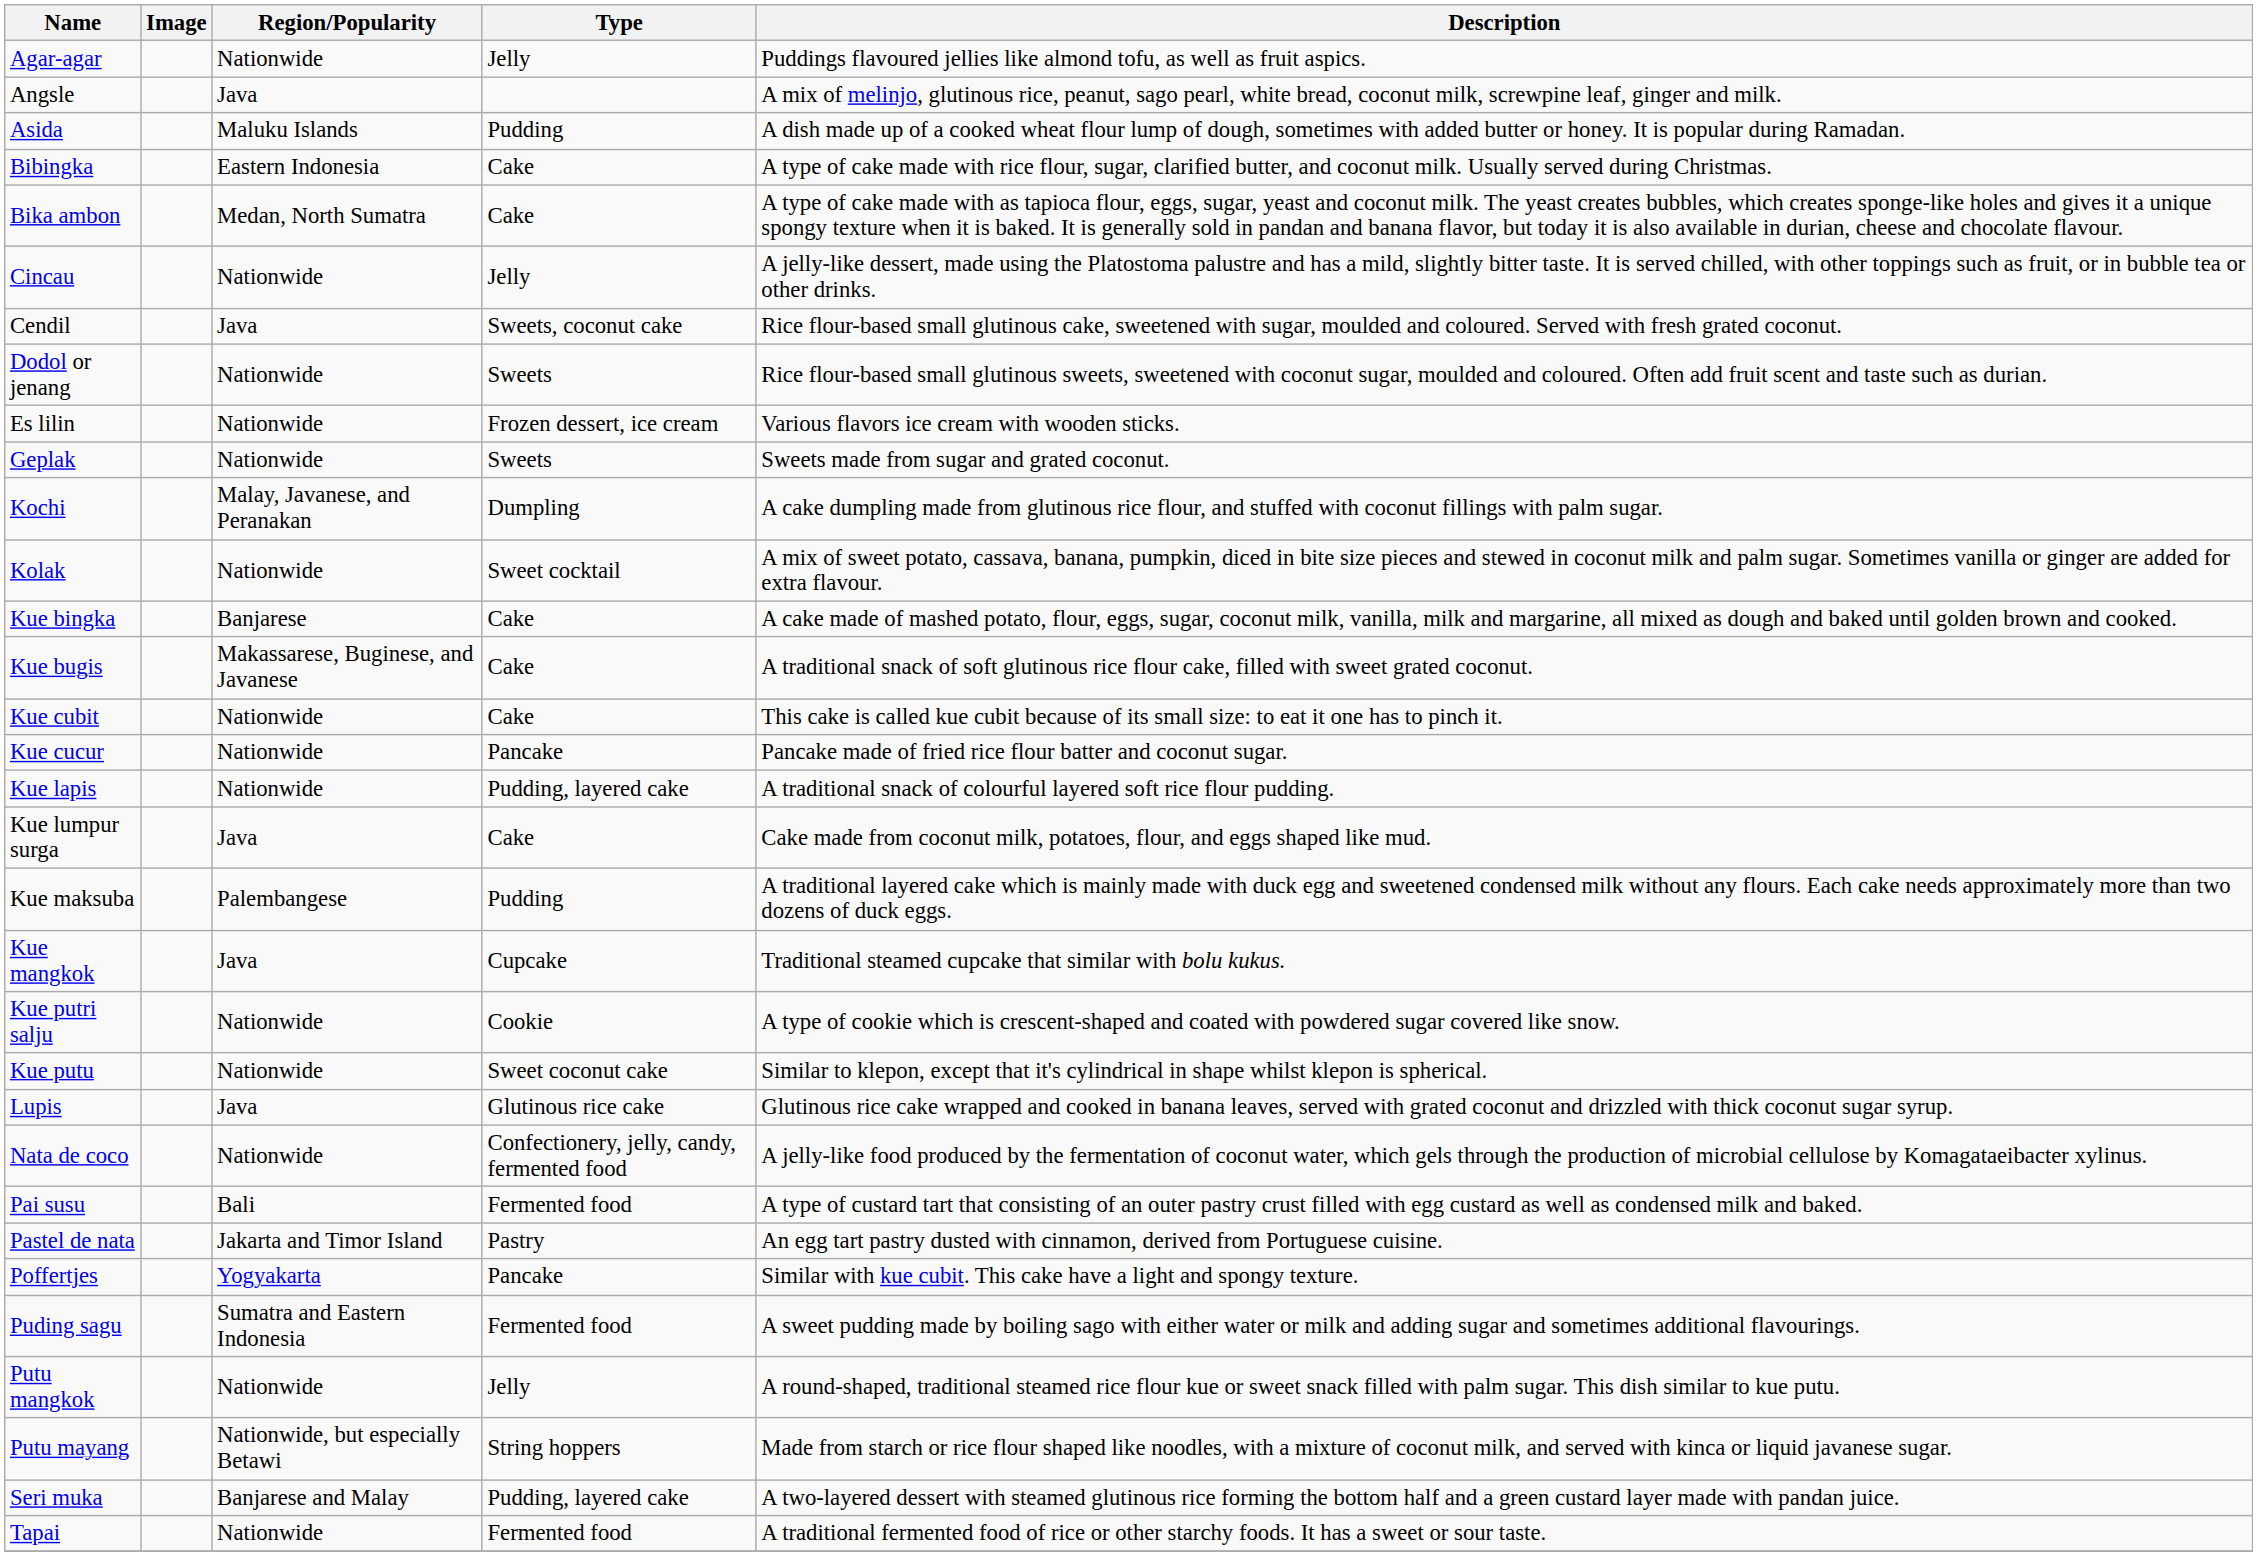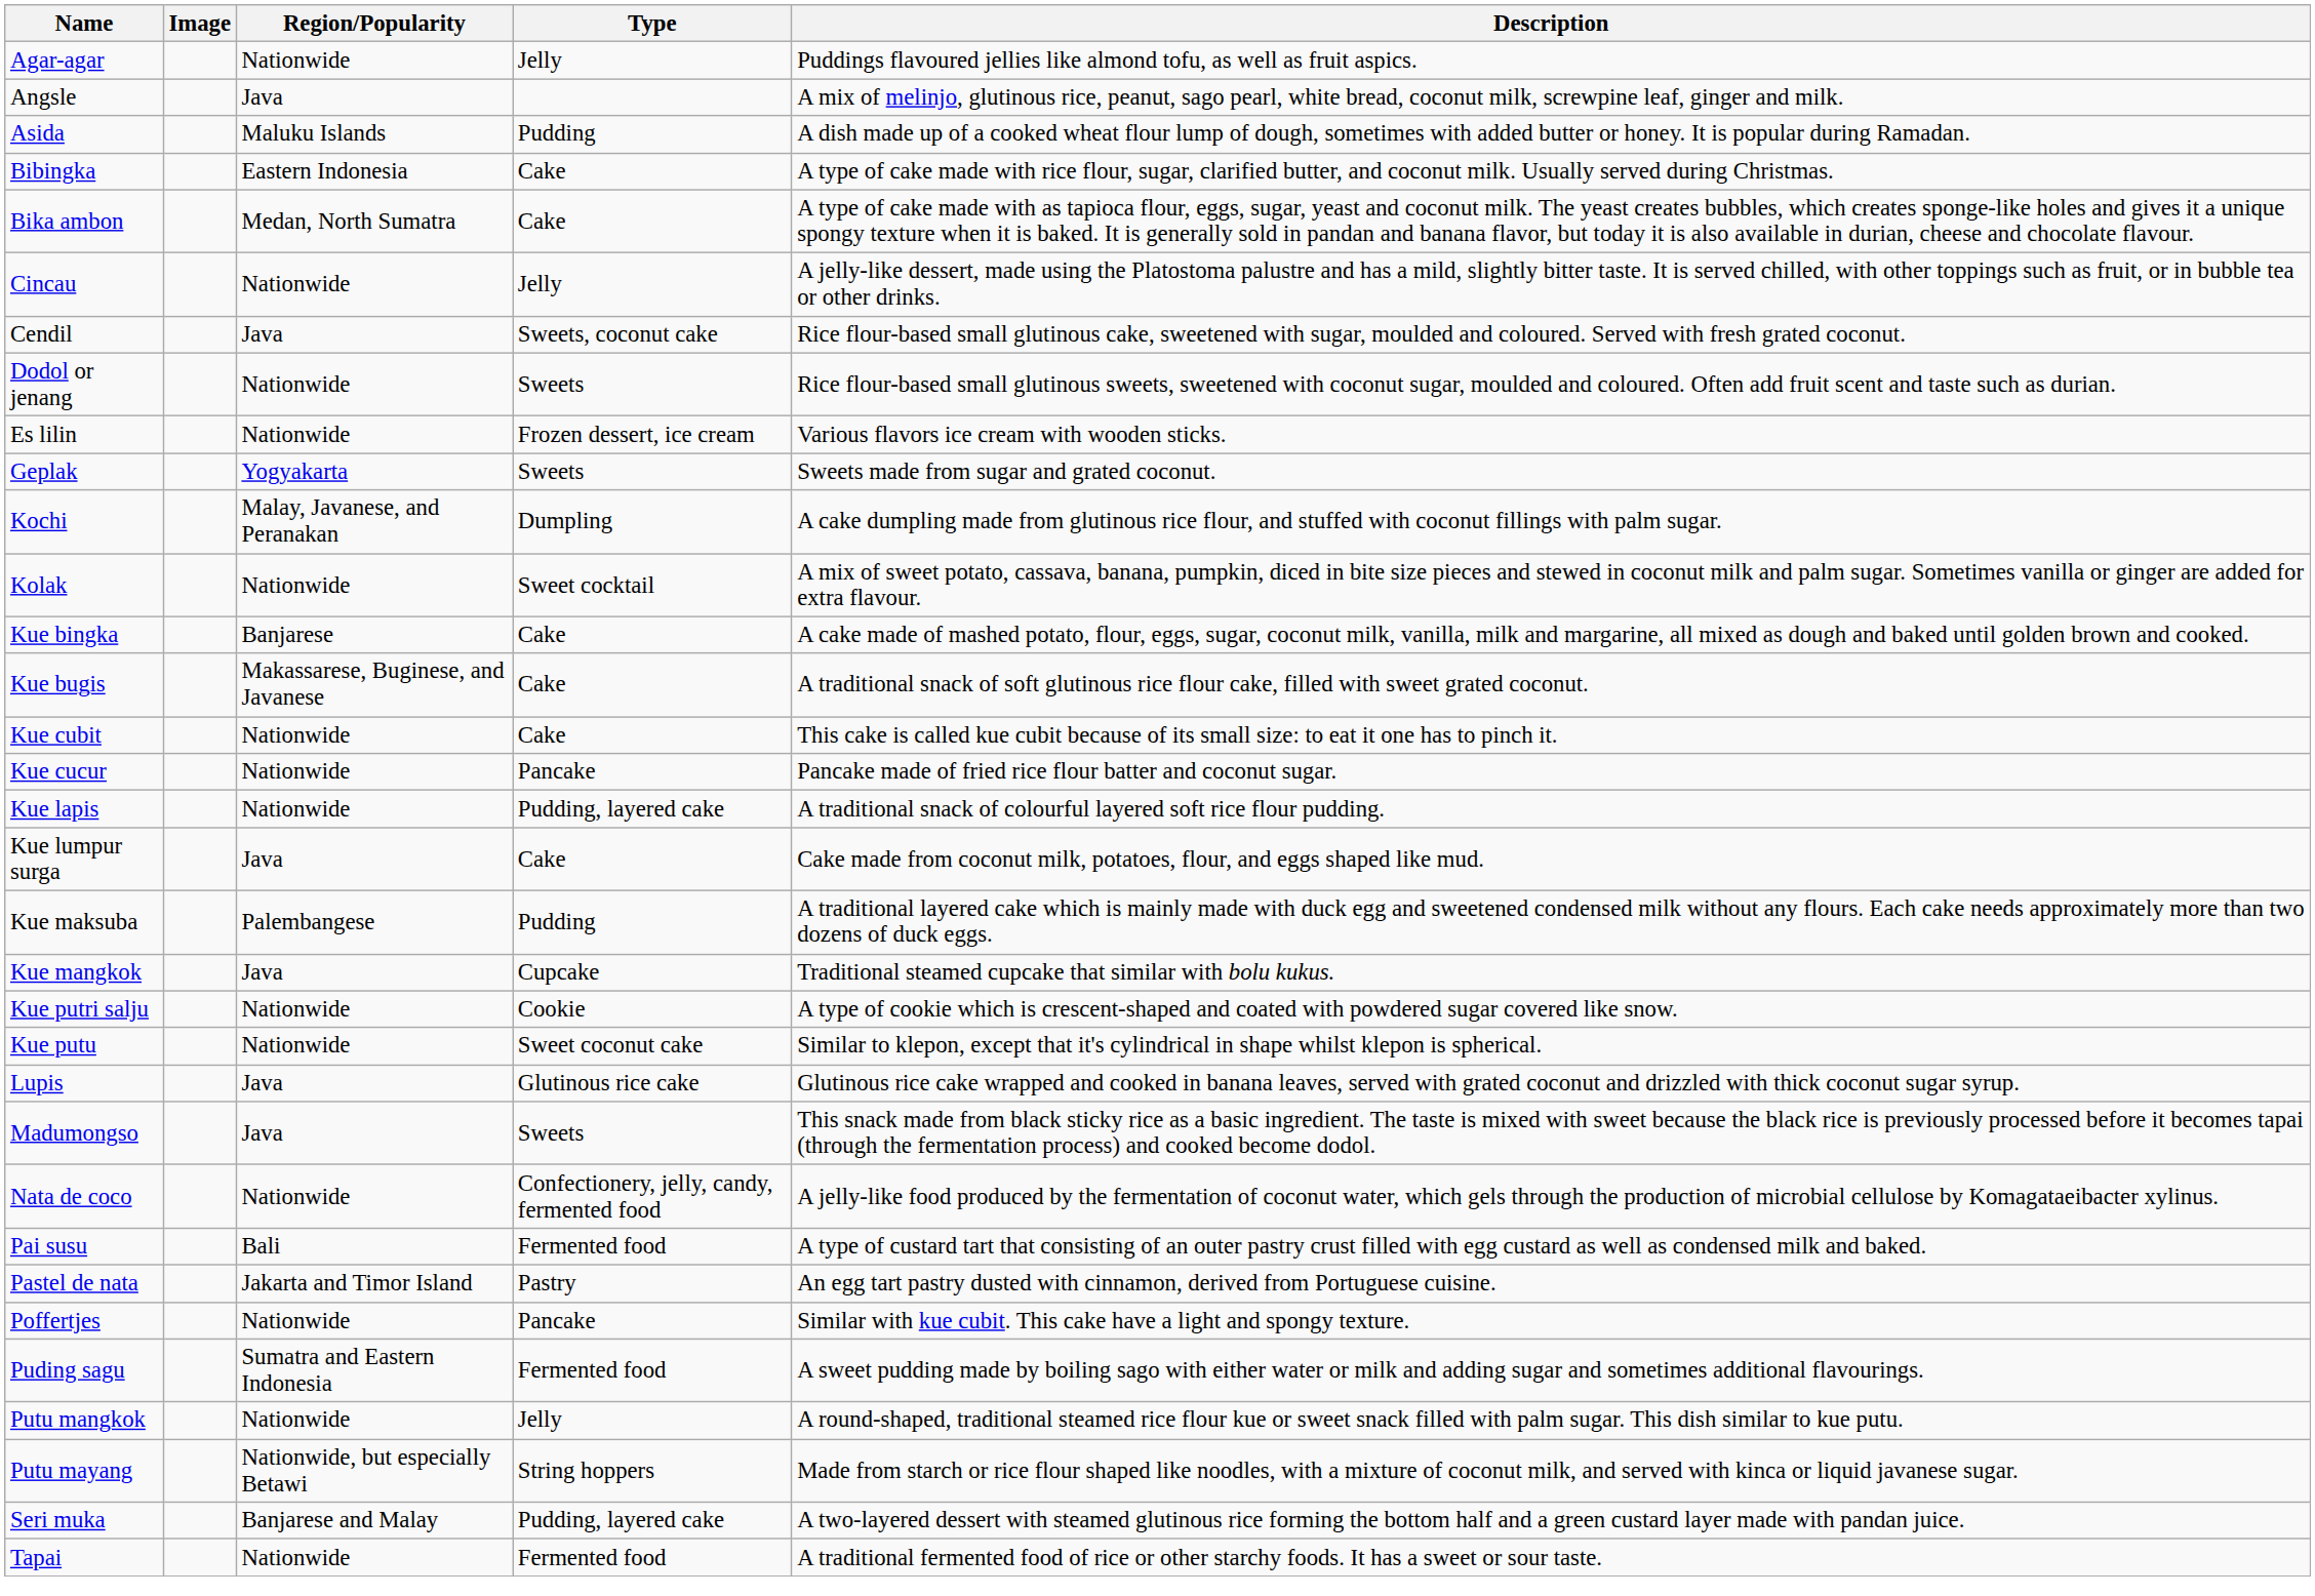 <table class="wikitable sortable sticky-header" width="100%">
 <tr>
 <th>Name</th>
 <th>Image</th>
 <th>Region/Popularity</th>
 <th>Type</th>
 <th>Description</th>
 </tr>
 <tr>
 <td><a href='#'>Agar-agar</a></td>
 <td></td>
 <td>Nationwide</td>
 <td>Jelly</td>
 <td>Puddings flavoured jellies like almond tofu, as well as fruit aspics.</td>
 </tr>
 <tr>
 <td>Angsle</td>
 <td></td>
 <td>Java</td>
 <td></td>
 <td>A mix of <a href='#'>melinjo</a>, glutinous rice, peanut, sago pearl, white bread, coconut milk, screwpine leaf, ginger and milk.</td>
 </tr>
 <tr>
 <td><a href='#'>Asida</a></td>
 <td></td>
 <td>Maluku Islands</td>
 <td>Pudding</td>
 <td>A dish made up of a cooked wheat flour lump of dough, sometimes with added butter or honey. It is popular during Ramadan.</td>
 </tr>
 <tr>
 <td><a href='#'>Bibingka</a></td>
 <td></td>
 <td>Eastern Indonesia</td>
 <td>Cake</td>
 <td>A type of cake made with rice flour, sugar, clarified butter, and coconut milk. Usually served during Christmas.</td>
 </tr>
 <tr>
 <td><a href='#'>Bika ambon</a></td>
 <td></td>
 <td>Medan, North Sumatra</td>
 <td>Cake</td>
 <td>A type of cake made with as tapioca flour, eggs, sugar, yeast and coconut milk. The yeast creates bubbles, which creates sponge-like holes and gives it a unique spongy texture when it is baked. It is generally sold in pandan and banana flavor, but today it is also available in durian, cheese and chocolate flavour.</td>
 </tr>
 <tr>
 <td><a href='#'>Cincau</a></td>
 <td></td>
 <td>Nationwide</td>
 <td>Jelly</td>
 <td>A jelly-like dessert, made using the Platostoma palustre and has a mild, slightly bitter taste. It is served chilled, with other toppings such as fruit, or in bubble tea or other drinks.</td>
 </tr>
 <tr>
 <td>Cendil</td>
 <td></td>
 <td>Java</td>
 <td>Sweets, coconut cake</td>
 <td>Rice flour-based small glutinous cake, sweetened with sugar, moulded and coloured. Served with fresh grated coconut.</td>
 </tr>
 <tr>
 <td><a href='#'>Dodol</a> or jenang</td>
 <td></td>
 <td>Nationwide</td>
 <td>Sweets</td>
 <td>Rice flour-based small glutinous sweets, sweetened with coconut sugar, moulded and coloured. Often add fruit scent and taste such as durian.</td>
 </tr>
 <tr>
 <td>Es lilin</td>
 <td></td>
 <td>Nationwide</td>
 <td>Frozen dessert, ice cream</td>
 <td>Various flavors ice cream with wooden sticks.</td>
 </tr>
 <tr>
 <td><a href='#'>Geplak</a></td>
 <td></td>
-<td>Nationwide</td>
+<td><a href='#'>Yogyakarta</a></td>
 <td>Sweets</td>
 <td>Sweets made from sugar and grated coconut.</td>
 </tr>
 <tr>
 <td><a href='#'>Kochi</a></td>
 <td></td>
 <td>Malay, Javanese, and Peranakan</td>
 <td>Dumpling</td>
 <td>A cake dumpling made from glutinous rice flour, and stuffed with coconut fillings with palm sugar.</td>
 </tr>
 <tr>
 <td><a href='#'>Kolak</a></td>
 <td></td>
 <td>Nationwide</td>
 <td>Sweet cocktail</td>
 <td>A mix of sweet potato, cassava, banana, pumpkin, diced in bite size pieces and stewed in coconut milk and palm sugar. Sometimes vanilla or ginger are added for extra flavour.</td>
 </tr>
 <tr>
 <td><a href='#'>Kue bingka</a></td>
 <td></td>
 <td>Banjarese</td>
 <td>Cake</td>
 <td>A cake made of mashed potato, flour, eggs, sugar, coconut milk, vanilla, milk and margarine, all mixed as dough and baked until golden brown and cooked.</td>
 </tr>
 <tr>
 <td><a href='#'>Kue bugis</a></td>
 <td></td>
 <td>Makassarese, Buginese, and Javanese</td>
 <td>Cake</td>
 <td>A traditional snack of soft glutinous rice flour cake, filled with sweet grated coconut.</td>
 </tr>
 <tr>
 <td><a href='#'>Kue cubit</a></td>
 <td></td>
 <td>Nationwide</td>
 <td>Cake</td>
 <td>This cake is called kue cubit because of its small size: to eat it one has to pinch it.</td>
 </tr>
 <tr>
 <td><a href='#'>Kue cucur</a></td>
 <td></td>
 <td>Nationwide</td>
 <td>Pancake</td>
 <td>Pancake made of fried rice flour batter and coconut sugar.</td>
 </tr>
 <tr>
 <td><a href='#'>Kue lapis</a></td>
 <td></td>
 <td>Nationwide</td>
 <td>Pudding, layered cake</td>
 <td>A traditional snack of colourful layered soft rice flour pudding.</td>
 </tr>
 <tr>
 <td>Kue lumpur surga</td>
 <td></td>
 <td>Java</td>
 <td>Cake</td>
 <td>Cake made from coconut milk, potatoes, flour, and eggs shaped like mud.</td>
 </tr>
 <tr>
 <td>Kue maksuba</td>
 <td></td>
 <td>Palembangese</td>
 <td>Pudding</td>
 <td>A traditional layered cake which is mainly made with duck egg and sweetened condensed milk without any flours. Each cake needs approximately more than two dozens of duck eggs.</td>
 </tr>
 <tr>
 <td><a href='#'>Kue mangkok</a></td>
 <td></td>
 <td>Java</td>
 <td>Cupcake</td>
 <td>Traditional steamed cupcake that similar with <em>bolu kukus.</em></td>
 </tr>
 <tr>
 <td><a href='#'>Kue putri salju</a></td>
 <td></td>
 <td>Nationwide</td>
 <td>Cookie</td>
 <td>A type of cookie which is crescent-shaped and coated with powdered sugar covered like snow.</td>
 </tr>
 <tr>
 <td><a href='#'>Kue putu</a></td>
 <td></td>
 <td>Nationwide</td>
 <td>Sweet coconut cake</td>
 <td>Similar to klepon, except that it's cylindrical in shape whilst klepon is spherical.</td>
 </tr>
 <tr>
 <td><a href='#'>Lupis</a></td>
 <td></td>
 <td>Java</td>
 <td>Glutinous rice cake</td>
 <td>Glutinous rice cake wrapped and cooked in banana leaves, served with grated coconut and drizzled with thick coconut sugar syrup.</td>
 </tr>
 <tr>
+<td><a href='#'>Madumongso</a></td>
+<td></td>
+<td>Java</td>
+<td>Sweets</td>
+<td>This snack made from black sticky rice as a basic ingredient. The taste is mixed with sweet because the black rice is previously processed before it becomes tapai (through the fermentation process) and cooked become dodol.</td>
+</tr>
+<tr>
 <td><a href='#'>Nata de coco</a></td>
 <td></td>
 <td>Nationwide</td>
 <td>Confectionery, jelly, candy, fermented food</td>
 <td>A jelly-like food produced by the fermentation of coconut water, which gels through the production of microbial cellulose by Komagataeibacter xylinus.</td>
 </tr>
 <tr>
 <td><a href='#'>Pai susu</a></td>
 <td></td>
 <td>Bali</td>
 <td>Fermented food</td>
 <td>A type of custard tart that consisting of an outer pastry crust filled with egg custard as well as condensed milk and baked.</td>
 </tr>
 <tr>
 <td><a href='#'>Pastel de nata</a></td>
 <td></td>
 <td>Jakarta and Timor Island</td>
 <td>Pastry</td>
 <td>An egg tart pastry dusted with cinnamon, derived from Portuguese cuisine.</td>
 </tr>
 <tr>
 <td><a href='#'>Poffertjes</a></td>
 <td></td>
-<td><a href='#'>Yogyakarta</a></td>
+<td>Nationwide</td>
 <td>Pancake</td>
 <td>Similar with <a href='#'>kue cubit</a>. This cake have a light and spongy texture.</td>
 </tr>
 <tr>
 <td><a href='#'>Puding sagu</a></td>
 <td></td>
 <td>Sumatra and Eastern Indonesia</td>
 <td>Fermented food</td>
 <td>A sweet pudding made by boiling sago with either water or milk and adding sugar and sometimes additional flavourings.</td>
 </tr>
 <tr>
 <td><a href='#'>Putu mangkok</a></td>
 <td></td>
 <td>Nationwide</td>
 <td>Jelly</td>
 <td>A round-shaped, traditional steamed rice flour kue or sweet snack filled with palm sugar. This dish similar to kue putu.</td>
 </tr>
 <tr>
 <td><a href='#'>Putu mayang</a></td>
 <td></td>
 <td>Nationwide, but especially Betawi</td>
 <td>String hoppers</td>
 <td>Made from starch or rice flour shaped like noodles, with a mixture of coconut milk, and served with kinca or liquid javanese sugar.</td>
 </tr>
 <tr>
 <td><a href='#'>Seri muka</a></td>
 <td></td>
 <td>Banjarese and Malay</td>
 <td>Pudding, layered cake</td>
 <td>A two-layered dessert with steamed glutinous rice forming the bottom half and a green custard layer made with pandan juice.</td>
 </tr>
 <tr>
 <td><a href='#'>Tapai</a></td>
 <td></td>
 <td>Nationwide</td>
 <td>Fermented food</td>
 <td>A traditional fermented food of rice or other starchy foods. It has a sweet or sour taste.</td>
 </tr>
 <tr>
 </tr>
 </table>
